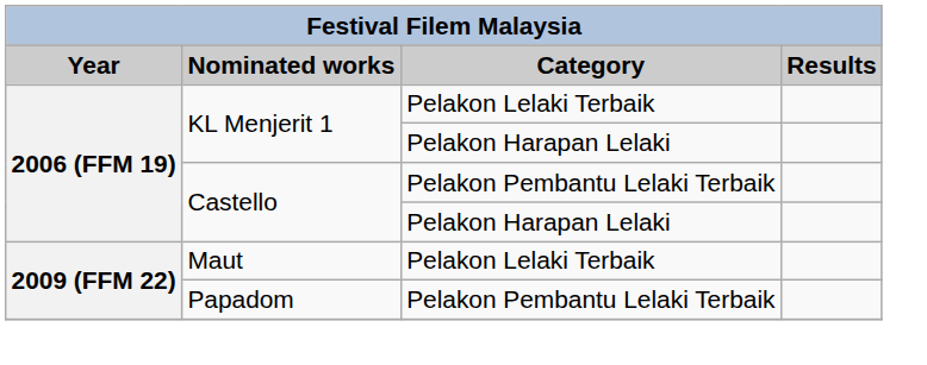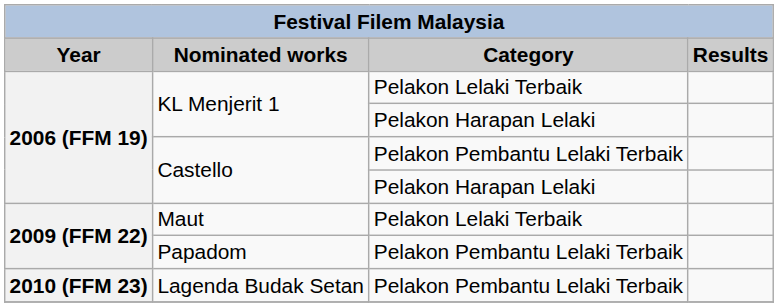 <table class="wikitable" style="font-size:90%;">
 <tr>
 <th colspan=4 style="background:#B0C4DE;">Festival Filem Malaysia</th>
 </tr>
 <tr align="center">
 <th style="background: #CCCCCC;">Year</th>
 <th style="background: #CCCCCC;">Nominated works</th>
 <th style="background: #CCCCCC;">Category</th>
 <th style="background: #CCCCCC;">Results</th>
 </tr>
 <tr>
 <th rowspan="4">2006 (FFM 19)</th>
 <td rowspan="2">KL Menjerit 1</td>
 <td>Pelakon Lelaki Terbaik</td>
 <td></td>
 </tr>
 <tr>
 <td>Pelakon Harapan Lelaki</td>
 <td></td>
 </tr>
 <tr>
 <td rowspan="2">Castello</td>
 <td>Pelakon Pembantu Lelaki Terbaik</td>
 <td></td>
 </tr>
 <tr>
 <td>Pelakon Harapan Lelaki</td>
 <td></td>
 </tr>
 <tr>
 <th rowspan="2">2009 (FFM 22)</th>
 <td>Maut</td>
 <td>Pelakon Lelaki Terbaik</td>
 <td></td>
 </tr>
 <tr>
 <td>Papadom</td>
 <td>Pelakon Pembantu Lelaki Terbaik</td>
 <td></td>
 </tr>
 <tr>
+<th>2010 (FFM 23)</th>
+<td>Lagenda Budak Setan</td>
+<td>Pelakon Pembantu Lelaki Terbaik</td>
+<td></td>
+</tr>
+<tr>
 </tr>
 </table>
